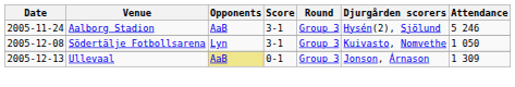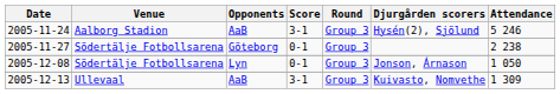 <table class="wikitable">
 <tr>
 <th>Date</th>
 <th>Venue</th>
 <th>Opponents</th>
 <th>Score</th>
 <th>Round</th>
 <th>Djurgården scorers</th>
 <th>Attendance</th>
 </tr>
 <tr>
 <td>2005-11-24</td>
 <td> <a href='#'>Aalborg Stadion</a></td>
 <td> <a href='#'>AaB</a></td>
 <td>3-1</td>
 <td><a href='#'>Group 3</a></td>
 <td><a href='#'>Hysén</a>(2), <a href='#'>Sjölund</a></td>
 <td>5 246</td>
 </tr>
 <tr>
 </tr>
 <tr>
+<td>2005-11-27</td>
+<td><a href='#'>Södertälje Fotbollsarena</a></td>
+<td><a href='#'>Göteborg</a></td>
+<td>0-1</td>
+<td><a href='#'>Group 3</a></td>
+<td></td>
+<td>2 238</td>
+</tr>
+<tr>
 </tr>
 <tr>
 <td>2005-12-08</td>
 <td><a href='#'>Södertälje Fotbollsarena</a></td>
 <td> <a href='#'>Lyn</a></td>
-<td>3-1</td>
+<td>0-1</td>
 <td><a href='#'>Group 3</a></td>
-<td><a href='#'>Kuivasto</a>, <a href='#'>Nomvethe</a></td>
+<td><a href='#'>Jonson</a>, <a href='#'>Árnason</a></td>
 <td>1 050</td>
 </tr>
 <tr>
 </tr>
 <tr>
 <td>2005-12-13</td>
 <td> <a href='#'>Ullevaal</a></td>
-<td style="background: khaki;"> <a href='#'>AaB</a></td>
-<td>0-1</td>
+<td> <a href='#'>AaB</a></td>
+<td>3-1</td>
 <td><a href='#'>Group 3</a></td>
-<td><a href='#'>Jonson</a>, <a href='#'>Árnason</a></td>
+<td><a href='#'>Kuivasto</a>, <a href='#'>Nomvethe</a></td>
 <td>1 309</td>
 </tr>
 </table>
